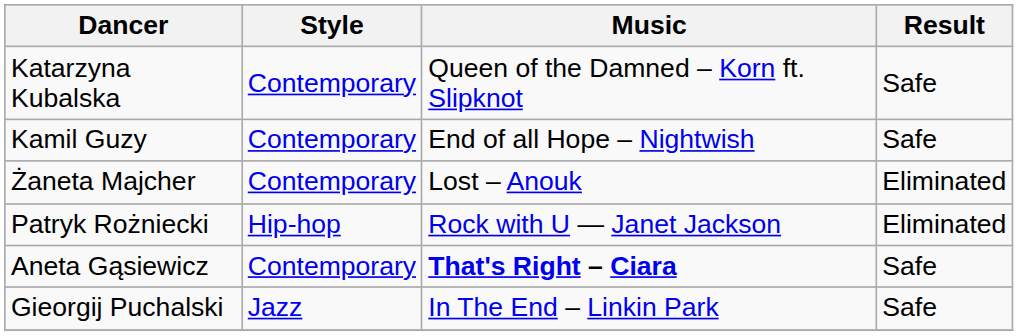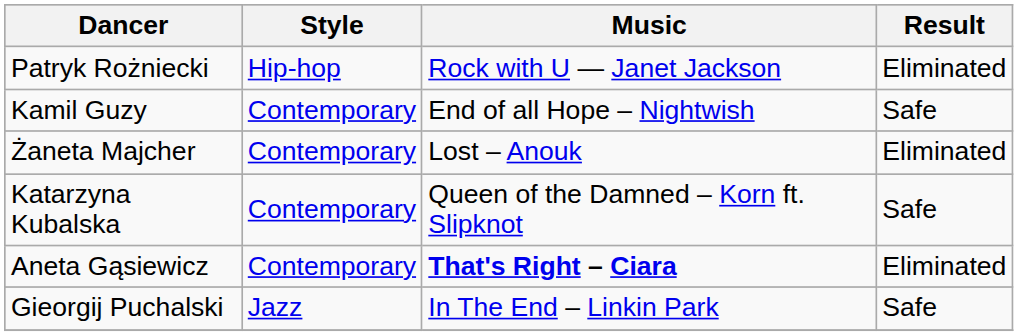 <table class="wikitable">
 <tr>
 <th>Dancer</th>
 <th>Style</th>
 <th>Music</th>
 <th>Result</th>
 </tr>
 <tr>
-<td>Katarzyna Kubalska</td>
-<td><a href='#'>Contemporary</a></td>
-<td>Queen of the Damned – <a href='#'>Korn</a> ft. <a href='#'>Slipknot</a></td>
-<td>Safe</td>
+<td>Patryk Rożniecki</td>
+<td><a href='#'>Hip-hop</a></td>
+<td><a href='#'>Rock with U</a> — <a href='#'>Janet Jackson</a></td>
+<td>Eliminated</td>
 </tr>
 <tr>
 <td>Kamil Guzy</td>
 <td><a href='#'>Contemporary</a></td>
 <td>End of all Hope – <a href='#'>Nightwish</a></td>
 <td>Safe</td>
 </tr>
 <tr>
 <td>Żaneta Majcher</td>
 <td><a href='#'>Contemporary</a></td>
 <td>Lost – <a href='#'>Anouk</a></td>
 <td>Eliminated</td>
 </tr>
 <tr>
-<td>Patryk Rożniecki</td>
-<td><a href='#'>Hip-hop</a></td>
-<td><a href='#'>Rock with U</a> — <a href='#'>Janet Jackson</a></td>
-<td>Eliminated</td>
+<td>Katarzyna Kubalska</td>
+<td><a href='#'>Contemporary</a></td>
+<td>Queen of the Damned – <a href='#'>Korn</a> ft. <a href='#'>Slipknot</a></td>
+<td>Safe</td>
 </tr>
 <tr>
 <td>Aneta Gąsiewicz</td>
 <td><a href='#'>Contemporary</a></td>
 <td><strong><a href='#'>That's Right</a> – <a href='#'>Ciara</a></strong></td>
-<td>Safe</td>
+<td>Eliminated</td>
 </tr>
 <tr>
 <td>Gieorgij Puchalski</td>
 <td><a href='#'>Jazz</a></td>
 <td><a href='#'>In The End</a> – <a href='#'>Linkin Park</a></td>
 <td>Safe</td>
 </tr>
 <tr>
 </tr>
 </table>
